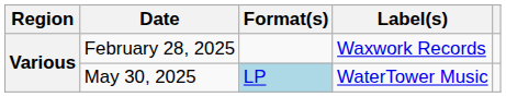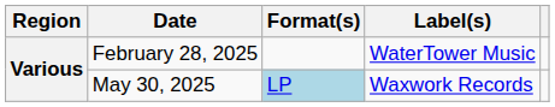 <table class="wikitable plainrowheaders">
 <tr>
 <th scope="col">Region</th>
 <th scope="col">Date</th>
 <th scope="col">Format(s)</th>
 <th scope="col">Label(s)</th>
 <th scope="col"></th>
 </tr>
 <tr>
 <th rowspan="2" scope="row">Various</th>
 <td>February 28, 2025</td>
 <td></td>
-<td><a href='#'>Waxwork Records</a></td>
+<td><a href='#'>WaterTower Music</a></td>
 <td align="center"></td>
 </tr>
 <tr>
 <td>May 30, 2025</td>
 <td style="background: lightblue;"><a href='#'>LP</a></td>
-<td><a href='#'>WaterTower Music</a></td>
+<td><a href='#'>Waxwork Records</a></td>
 <td align="center"></td>
 </tr>
 </table>
